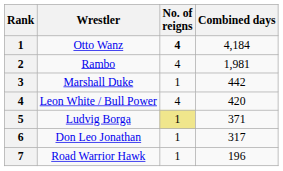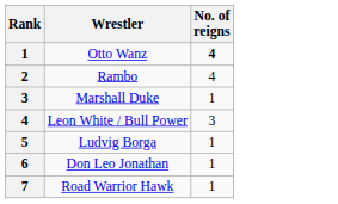 <table class="wikitable sortable" style="text-align: center">
 <tr>
 <th>Rank</th>
 <th>Wrestler</th>
 <th>No. of<br>reigns</th>
-<th>Combined days</th>
 </tr>
 <tr>
 <th>1</th>
 <td><a href='#'>Otto Wanz</a></td>
 <td><strong>4</strong></td>
-<td>4,184</td>
 </tr>
 <tr>
 <th>2</th>
 <td><a href='#'>Rambo</a></td>
 <td>4</td>
-<td>1,981</td>
 </tr>
 <tr>
 <th>3</th>
 <td><a href='#'>Marshall Duke</a></td>
 <td>1</td>
-<td>442</td>
 </tr>
 <tr>
 <th>4</th>
 <td><a href='#'>Leon White / Bull Power</a></td>
-<td>4</td>
-<td>420</td>
+<td>3</td>
 </tr>
 <tr>
 <th>5</th>
 <td><a href='#'>Ludvig Borga</a></td>
-<td style="background: khaki;">1</td>
-<td>371</td>
+<td>1</td>
 </tr>
 <tr>
 <th>6</th>
 <td><a href='#'>Don Leo Jonathan</a></td>
 <td>1</td>
-<td>317</td>
 </tr>
 <tr>
 <th>7</th>
 <td><a href='#'>Road Warrior Hawk</a></td>
 <td>1</td>
-<td>196</td>
 </tr>
 </table>
